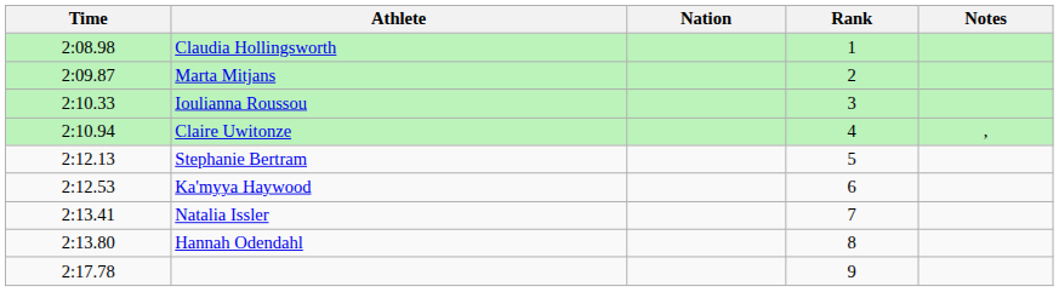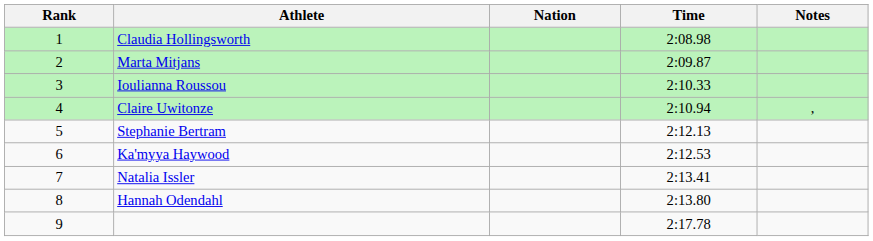 <table class="wikitable sortable" style="text-align:center;width: 60%;">
 <tr>
-<th scope="col">Time</th>
+<th scope="col">Rank</th>
 <th scope="col">Athlete</th>
 <th scope="col">Nation</th>
-<th scope="col">Rank</th>
+<th scope="col">Time</th>
 <th scope="col">Notes</th>
 </tr>
 <tr bgcolor=bbf3bb>
-<td>2:08.98</td>
+<td>1</td>
 <td align=left><a href='#'>Claudia Hollingsworth</a></td>
 <td align=left></td>
-<td>1</td>
+<td>2:08.98</td>
 <td></td>
 </tr>
 <tr bgcolor=bbf3bb>
-<td>2:09.87</td>
+<td>2</td>
 <td align=left><a href='#'>Marta Mitjans</a></td>
 <td align=left></td>
-<td>2</td>
+<td>2:09.87</td>
 <td></td>
 </tr>
 <tr bgcolor=bbf3bb>
-<td>2:10.33</td>
+<td>3</td>
 <td align=left><a href='#'>Ioulianna Roussou</a></td>
 <td align=left></td>
-<td>3</td>
+<td>2:10.33</td>
 <td></td>
 </tr>
 <tr bgcolor=bbf3bb>
-<td>2:10.94</td>
+<td>4</td>
 <td align=left><a href='#'>Claire Uwitonze</a></td>
 <td align=left></td>
-<td>4</td>
+<td>2:10.94</td>
 <td>, </td>
 </tr>
 <tr>
-<td>2:12.13</td>
+<td>5</td>
 <td align=left><a href='#'>Stephanie Bertram</a></td>
 <td align=left></td>
-<td>5</td>
+<td>2:12.13</td>
 <td></td>
 </tr>
 <tr>
-<td>2:12.53</td>
+<td>6</td>
 <td align=left><a href='#'>Ka'myya Haywood</a></td>
 <td align=left></td>
-<td>6</td>
+<td>2:12.53</td>
 <td></td>
 </tr>
 <tr>
-<td>2:13.41</td>
+<td>7</td>
 <td align=left><a href='#'>Natalia Issler</a></td>
 <td align=left></td>
-<td>7</td>
+<td>2:13.41</td>
 <td></td>
 </tr>
 <tr>
-<td>2:13.80</td>
+<td>8</td>
 <td align=left><a href='#'>Hannah Odendahl</a></td>
 <td align=left></td>
-<td>8</td>
+<td>2:13.80</td>
 <td></td>
 </tr>
 <tr>
-<td>2:17.78</td>
+<td>9</td>
 <td align=left></td>
 <td align=left></td>
-<td>9</td>
+<td>2:17.78</td>
 <td></td>
 </tr>
 </table>
